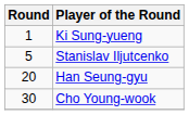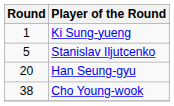 <table class="wikitable">
 <tr>
 <th>Round</th>
 <th>Player of the Round</th>
 </tr>
 <tr>
 <td align=center>1</td>
 <td> <a href='#'>Ki Sung-yueng</a></td>
 </tr>
 <tr>
 <td align=center>5</td>
 <td> <a href='#'>Stanislav Iljutcenko</a></td>
 </tr>
 <tr>
 <td align=center>20</td>
 <td> <a href='#'>Han Seung-gyu</a></td>
 </tr>
 <tr>
-<td align=center>30</td>
+<td align=center>38</td>
 <td> <a href='#'>Cho Young-wook</a></td>
 </tr>
 <tr>
 </tr>
 </table>
